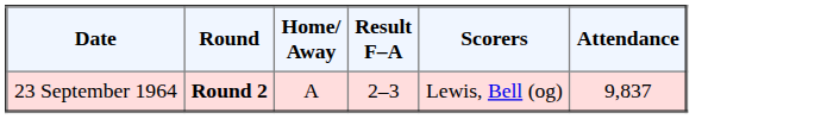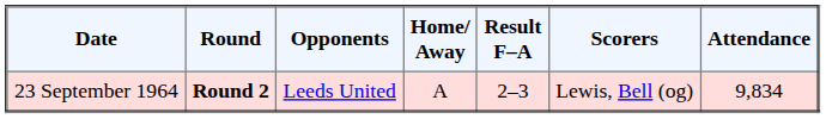 <table border="2" cellpadding="4" style="border-collapse:collapse; text-align:center; font-size:smaller;">
 <tr style="background:#f0f6ff;">
 <th><strong>Date</strong></th>
 <th><strong>Round</strong></th>
+<th><strong>Opponents</strong></th>
 <th><strong>Home/<br>Away</strong></th>
 <th><strong>Result<br>F–A</strong></th>
 <th><strong>Scorers</strong></th>
 <th><strong>Attendance</strong></th>
 </tr>
 <tr bgcolor="#ffdddd">
 <td>23 September 1964</td>
 <td><strong>Round 2</strong></td>
+<td><a href='#'>Leeds United</a></td>
 <td>A</td>
 <td>2–3</td>
 <td>Lewis, <a href='#'>Bell</a> (og)</td>
-<td>9,837</td>
+<td>9,834</td>
 </tr>
 </table>
